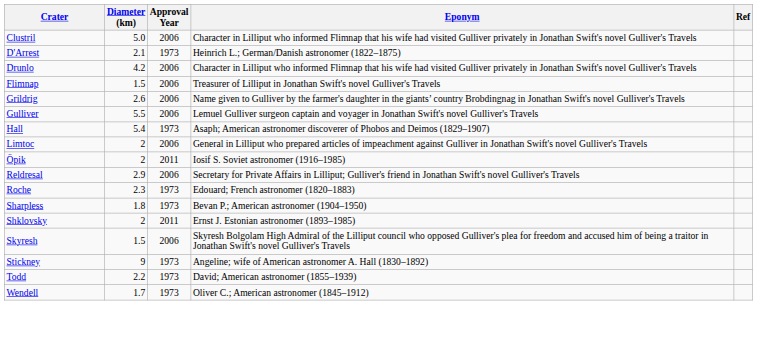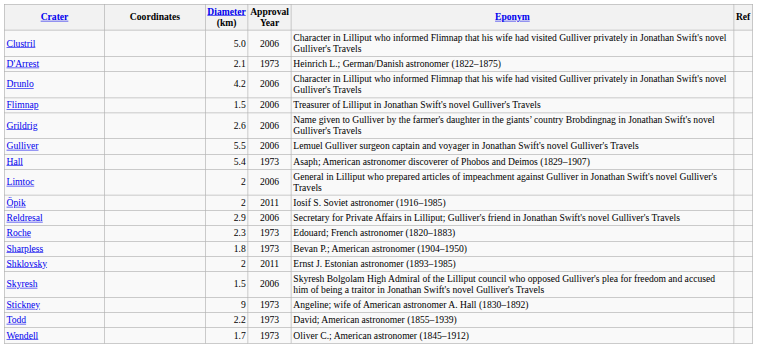 <table class="wikitable sortable" style="min-width: 90%">
 <tr>
 <th style="width:10em"><a href='#'>Crater</a></th>
+<th style="width:10em">Coordinates</th>
 <th><a href='#'>Diameter</a><br>(km)</th>
 <th>Approval<br>Year</th>
 <th class="unsortable"><a href='#'>Eponym</a></th>
 <th class="unsortable">Ref</th>
 </tr>
 <tr id="Clustril">
 <td><a href='#'>Clustril</a></td>
+<td></td>
 <td align=right>5.0</td>
 <td align=center>2006</td>
 <td>Character in Lilliput who informed Flimnap that his wife had visited Gulliver privately in Jonathan Swift's novel Gulliver's Travels</td>
 <td></td>
 </tr>
 <tr id="D'Arrest">
 <td><a href='#'>D'Arrest</a></td>
+<td></td>
 <td align=right>2.1</td>
 <td align=center>1973</td>
 <td>Heinrich L.; German/Danish astronomer (1822–1875)</td>
 <td></td>
 </tr>
 <tr id="Drunlo">
 <td><a href='#'>Drunlo</a></td>
+<td></td>
 <td align=right>4.2</td>
 <td align=center>2006</td>
 <td>Character in Lilliput who informed Flimnap that his wife had visited Gulliver privately in Jonathan Swift's novel Gulliver's Travels</td>
 <td></td>
 </tr>
 <tr id="Flimnap">
 <td><a href='#'>Flimnap</a></td>
+<td></td>
 <td align=right>1.5</td>
 <td align=center>2006</td>
 <td>Treasurer of Lilliput in Jonathan Swift's novel Gulliver's Travels</td>
 <td></td>
 </tr>
 <tr id="Grildrig">
 <td><a href='#'>Grildrig</a></td>
+<td></td>
 <td align=right>2.6</td>
 <td align=center>2006</td>
 <td>Name given to Gulliver by the farmer's daughter in the giants’ country Brobdingnag in Jonathan Swift's novel Gulliver's Travels</td>
 <td></td>
 </tr>
 <tr id="Gulliver">
 <td><a href='#'>Gulliver</a></td>
+<td></td>
 <td align=right>5.5</td>
 <td align=center>2006</td>
 <td>Lemuel Gulliver surgeon captain and voyager in Jonathan Swift's novel Gulliver's Travels</td>
 <td></td>
 </tr>
 <tr id="Hall">
 <td><a href='#'>Hall</a></td>
+<td></td>
 <td align=right>5.4</td>
 <td align=center>1973</td>
 <td>Asaph; American astronomer discoverer of Phobos and Deimos (1829–1907)</td>
 <td></td>
 </tr>
 <tr id="Limtoc">
 <td><a href='#'>Limtoc</a></td>
+<td></td>
 <td align=right>2</td>
 <td align=center>2006</td>
 <td>General in Lilliput who prepared articles of impeachment against Gulliver in Jonathan Swift's novel Gulliver's Travels</td>
 <td></td>
 </tr>
 <tr id="Öpik">
 <td><a href='#'>Öpik</a></td>
+<td></td>
 <td align=right>2</td>
 <td align=center>2011</td>
 <td>Iosif S. Soviet astronomer (1916–1985)</td>
 <td></td>
 </tr>
 <tr id="Reldresal">
 <td><a href='#'>Reldresal</a></td>
+<td></td>
 <td align=right>2.9</td>
 <td align=center>2006</td>
 <td>Secretary for Private Affairs in Lilliput; Gulliver's friend in Jonathan Swift's novel Gulliver's Travels</td>
 <td></td>
 </tr>
 <tr id="Roche">
 <td><a href='#'>Roche</a></td>
+<td></td>
 <td align=right>2.3</td>
 <td align=center>1973</td>
 <td>Edouard; French astronomer (1820–1883)</td>
 <td></td>
 </tr>
 <tr id="Sharpless">
 <td><a href='#'>Sharpless</a></td>
+<td></td>
 <td align=right>1.8</td>
 <td align=center>1973</td>
 <td>Bevan P.; American astronomer (1904–1950)</td>
 <td></td>
 </tr>
 <tr id="Shklovsky">
 <td><a href='#'>Shklovsky</a></td>
+<td></td>
 <td align=right>2</td>
 <td align=center>2011</td>
 <td>Ernst J. Estonian astronomer (1893–1985)</td>
 <td></td>
 </tr>
 <tr id="Skyresh">
 <td><a href='#'>Skyresh</a></td>
+<td></td>
 <td align=right>1.5</td>
 <td align=center>2006</td>
 <td>Skyresh Bolgolam High Admiral of the Lilliput council who opposed Gulliver's plea for freedom and accused him of being a traitor in Jonathan Swift's novel Gulliver's Travels</td>
 <td></td>
 </tr>
 <tr id="Stickney">
 <td><a href='#'>Stickney</a></td>
+<td></td>
 <td align=right>9</td>
 <td align=center>1973</td>
 <td>Angeline; wife of American astronomer A. Hall (1830–1892)</td>
 <td></td>
 </tr>
 <tr id="Todd">
 <td><a href='#'>Todd</a></td>
+<td></td>
 <td align=right>2.2</td>
 <td align=center>1973</td>
 <td>David; American astronomer (1855–1939)</td>
 <td></td>
 </tr>
 <tr id="Wendell">
 <td><a href='#'>Wendell</a></td>
+<td></td>
 <td align=right>1.7</td>
 <td align=center>1973</td>
 <td>Oliver C.; American astronomer (1845–1912)</td>
 <td></td>
 </tr>
 </table>
